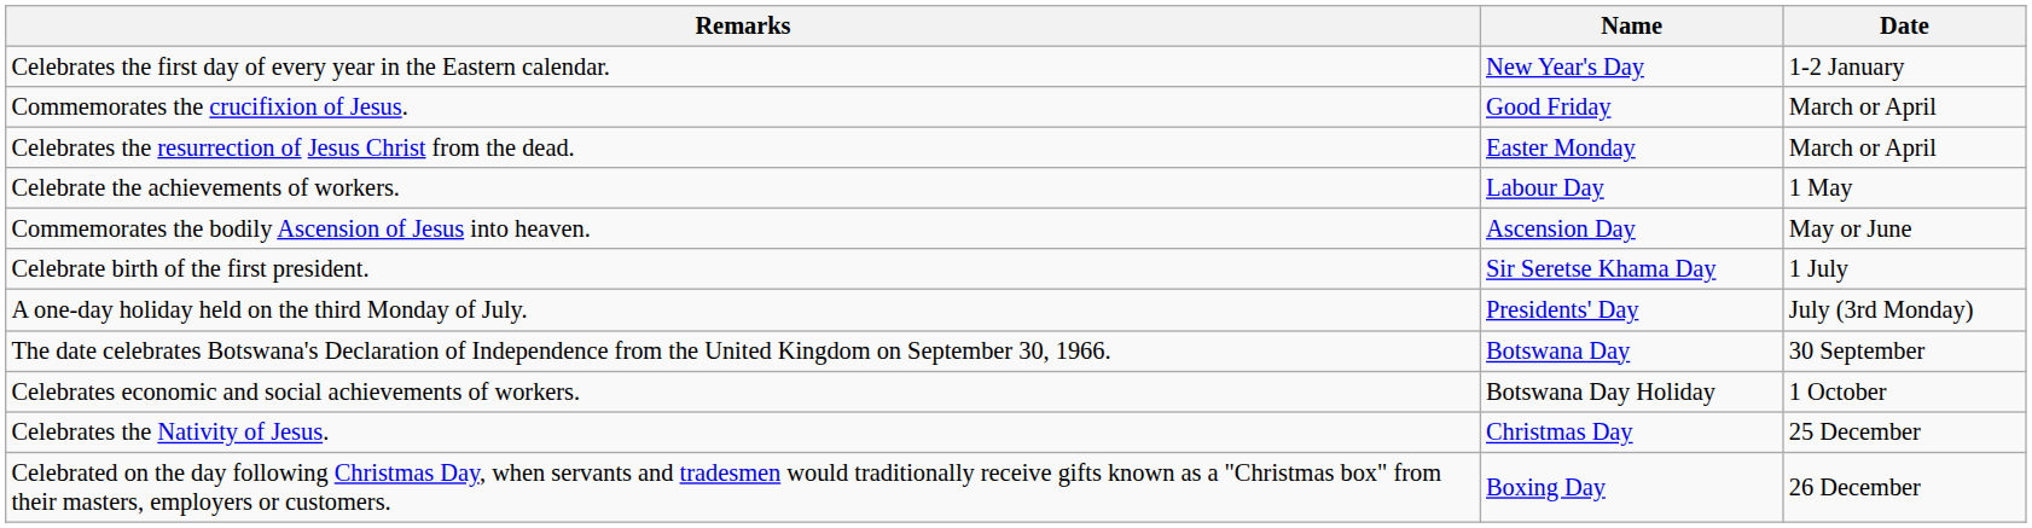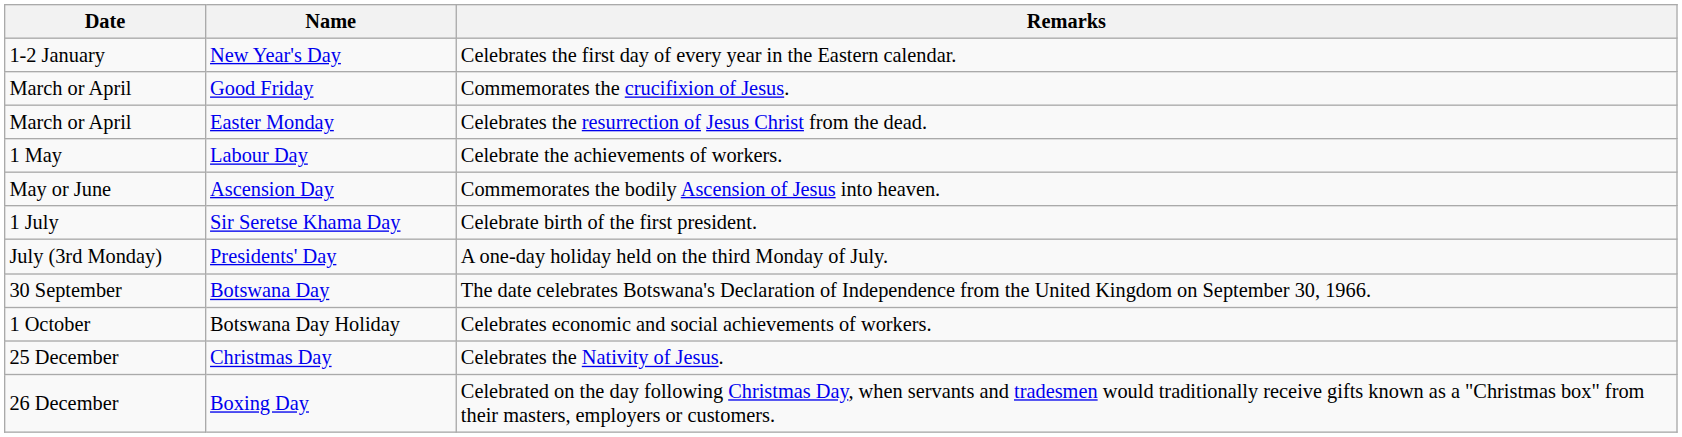 <table style="background: #f9f9f9; border: 1px #AAA solid; border-collapse: collapse; font-size: 95%; float: center;" class="wikitable">
 <tr>
+<th style="width:12%;">Date</th>
+<th style="width:15%;">Name</th>
 <th>Remarks</th>
-<th style="width:15%;">Name</th>
-<th style="width:12%;">Date</th>
 </tr>
 <tr valign="top">
+<td>1-2 January</td>
+<td><a href='#'>New Year's Day</a></td>
 <td>Celebrates the first day of every year in the Eastern calendar.</td>
-<td><a href='#'>New Year's Day</a></td>
-<td>1-2 January</td>
 </tr>
 <tr valign="top">
+<td>March or April</td>
+<td><a href='#'>Good Friday</a></td>
 <td>Commemorates the <a href='#'>crucifixion of Jesus</a>.</td>
-<td><a href='#'>Good Friday</a></td>
-<td>March or April</td>
 </tr>
 <tr>
+<td>March or April</td>
+<td><a href='#'>Easter Monday</a></td>
 <td>Celebrates the <a href='#'>resurrection of</a> <a href='#'>Jesus Christ</a> from the dead.</td>
-<td><a href='#'>Easter Monday</a></td>
-<td>March or April</td>
 </tr>
 <tr>
+<td>1 May</td>
+<td><a href='#'>Labour Day</a></td>
 <td>Celebrate the achievements of workers.</td>
-<td><a href='#'>Labour Day</a></td>
-<td>1 May</td>
 </tr>
 <tr>
+<td>May or June</td>
+<td><a href='#'>Ascension Day</a></td>
 <td>Commemorates the bodily <a href='#'>Ascension of Jesus</a> into heaven.</td>
-<td><a href='#'>Ascension Day</a></td>
-<td>May or June</td>
 </tr>
 <tr>
+<td>1 July</td>
+<td><a href='#'>Sir Seretse Khama Day</a></td>
 <td>Celebrate birth of the first president.</td>
-<td><a href='#'>Sir Seretse Khama Day</a></td>
-<td>1 July</td>
 </tr>
 <tr>
+<td>July (3rd Monday)</td>
+<td><a href='#'>Presidents' Day</a></td>
 <td>A one-day holiday held on the third Monday of July.</td>
-<td><a href='#'>Presidents' Day</a></td>
-<td>July (3rd Monday)</td>
 </tr>
 <tr valign="top">
+<td>30 September</td>
+<td><a href='#'>Botswana Day</a></td>
 <td>The date celebrates Botswana's Declaration of Independence from the United Kingdom on September 30, 1966.</td>
-<td><a href='#'>Botswana Day</a></td>
-<td>30 September</td>
 </tr>
 <tr>
+<td>1 October</td>
+<td>Botswana Day Holiday</td>
 <td>Celebrates economic and social achievements of workers.</td>
-<td>Botswana Day Holiday</td>
-<td>1 October</td>
 </tr>
 <tr valign="top">
+<td>25 December</td>
+<td><a href='#'>Christmas Day</a></td>
 <td>Celebrates the <a href='#'>Nativity of Jesus</a>.</td>
-<td><a href='#'>Christmas Day</a></td>
-<td>25 December</td>
 </tr>
 <tr>
+<td>26 December</td>
+<td><a href='#'>Boxing Day</a></td>
 <td>Celebrated on the day following <a href='#'>Christmas Day</a>, when servants and <a href='#'>tradesmen</a> would traditionally receive gifts known as a "Christmas box" from their masters, employers or customers.</td>
-<td><a href='#'>Boxing Day</a></td>
-<td>26 December</td>
 </tr>
 </table>
